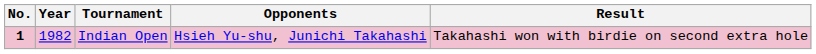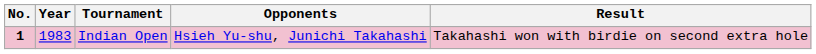 <table class="wikitable" style="font-size:95%;">
 <tr>
 <th>No.</th>
 <th>Year</th>
 <th>Tournament</th>
 <th>Opponents</th>
 <th>Result</th>
 </tr>
 <tr style="background:#F2C1D1;">
 <td align=center><strong>1</strong></td>
-<td><a href='#'>1982</a></td>
+<td><a href='#'>1983</a></td>
 <td><a href='#'>Indian Open</a></td>
 <td> <a href='#'>Hsieh Yu-shu</a>,  <a href='#'>Junichi Takahashi</a></td>
 <td>Takahashi won with birdie on second extra hole</td>
 </tr>
 </table>
